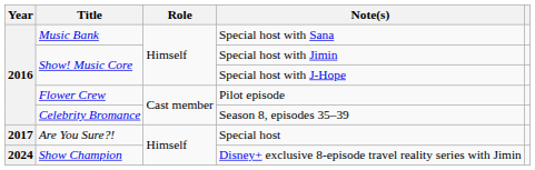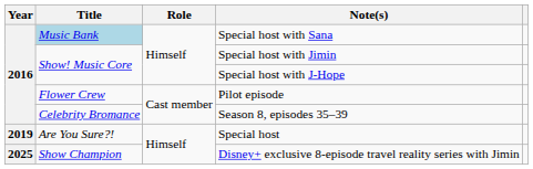 <table class="wikitable  plainrowheaders">
 <tr>
 <th scope="col">Year</th>
 <th scope="col">Title</th>
 <th scope="col">Role</th>
 <th scope="col">Note(s)</th>
 <th scope="col"></th>
 </tr>
 <tr>
 <th scope="row" rowspan="5">2016</th>
-<td><em><a href='#'>Music Bank</a></em></td>
+<td style="background: lightblue;"><em><a href='#'>Music Bank</a></em></td>
 <td rowspan="3">Himself</td>
 <td>Special host with <a href='#'>Sana</a></td>
 <td style="text-align:center;"></td>
 </tr>
 <tr>
 <td rowspan="2"><em><a href='#'>Show! Music Core</a></em></td>
 <td>Special host with <a href='#'>Jimin</a></td>
 <td style="text-align:center;"></td>
 </tr>
 <tr>
 <td>Special host with <a href='#'>J-Hope</a></td>
 <td style="text-align:center;"></td>
 </tr>
 <tr>
 <td><em><a href='#'>Flower Crew</a></em></td>
 <td rowspan="2">Cast member</td>
 <td>Pilot episode</td>
 <td style="text-align:center;"></td>
 </tr>
 <tr>
 <td><em><a href='#'>Celebrity Bromance</a></em></td>
 <td>Season 8, episodes 35–39</td>
 <td style="text-align:center;"></td>
 </tr>
 <tr>
-<th scope="row">2017</th>
+<th scope="row">2019</th>
 <td><em>Are You Sure?!</em></td>
 <td rowspan="2">Himself</td>
 <td>Special host</td>
 <td style="text-align:center;"></td>
 </tr>
 <tr>
-<th scope="row">2024</th>
+<th scope="row">2025</th>
 <td><em><a href='#'>Show Champion</a></em></td>
 <td><a href='#'>Disney+</a> exclusive 8-episode travel reality series with Jimin</td>
 <td style="text-align:center;"></td>
 </tr>
 </table>
